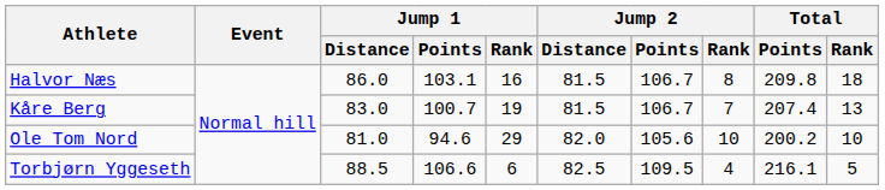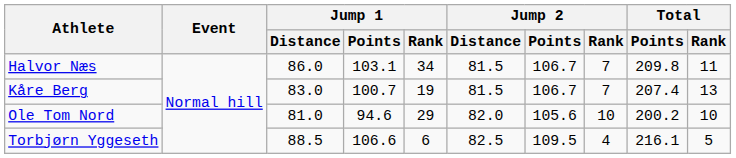 <table class="wikitable" style="font-size:90%">
 <tr>
 <th rowspan="2">Athlete</th>
 <th rowspan="2">Event</th>
 <th colspan="3">Jump 1</th>
 <th colspan="3">Jump 2</th>
 <th colspan="2">Total</th>
 </tr>
 <tr>
 <th>Distance</th>
 <th>Points</th>
 <th>Rank</th>
 <th>Distance</th>
 <th>Points</th>
 <th>Rank</th>
 <th>Points</th>
 <th>Rank</th>
 </tr>
 <tr>
 <td><a href='#'>Halvor Næs</a></td>
 <td rowspan="4"><a href='#'>Normal hill</a></td>
 <td align="center">86.0</td>
 <td align="center">103.1</td>
-<td align="center">16</td>
+<td align="center">34</td>
 <td align="center">81.5</td>
 <td align="center">106.7</td>
-<td align="center">8</td>
+<td align="center">7</td>
 <td align="center">209.8</td>
-<td align="center">18</td>
+<td align="center">11</td>
 </tr>
 <tr>
 <td><a href='#'>Kåre Berg</a></td>
 <td align="center">83.0</td>
 <td align="center">100.7</td>
 <td align="center">19</td>
 <td align="center">81.5</td>
 <td align="center">106.7</td>
 <td align="center">7</td>
 <td align="center">207.4</td>
 <td align="center">13</td>
 </tr>
 <tr>
 <td><a href='#'>Ole Tom Nord</a></td>
 <td align="center">81.0</td>
 <td align="center">94.6</td>
 <td align="center">29</td>
 <td align="center">82.0</td>
 <td align="center">105.6</td>
 <td align="center">10</td>
 <td align="center">200.2</td>
 <td align="center">10</td>
 </tr>
 <tr>
 <td><a href='#'>Torbjørn Yggeseth</a></td>
 <td align="center">88.5</td>
 <td align="center">106.6</td>
 <td align="center">6</td>
 <td align="center">82.5</td>
 <td align="center">109.5</td>
 <td align="center">4</td>
 <td align="center">216.1</td>
 <td align="center">5</td>
 </tr>
 </table>
